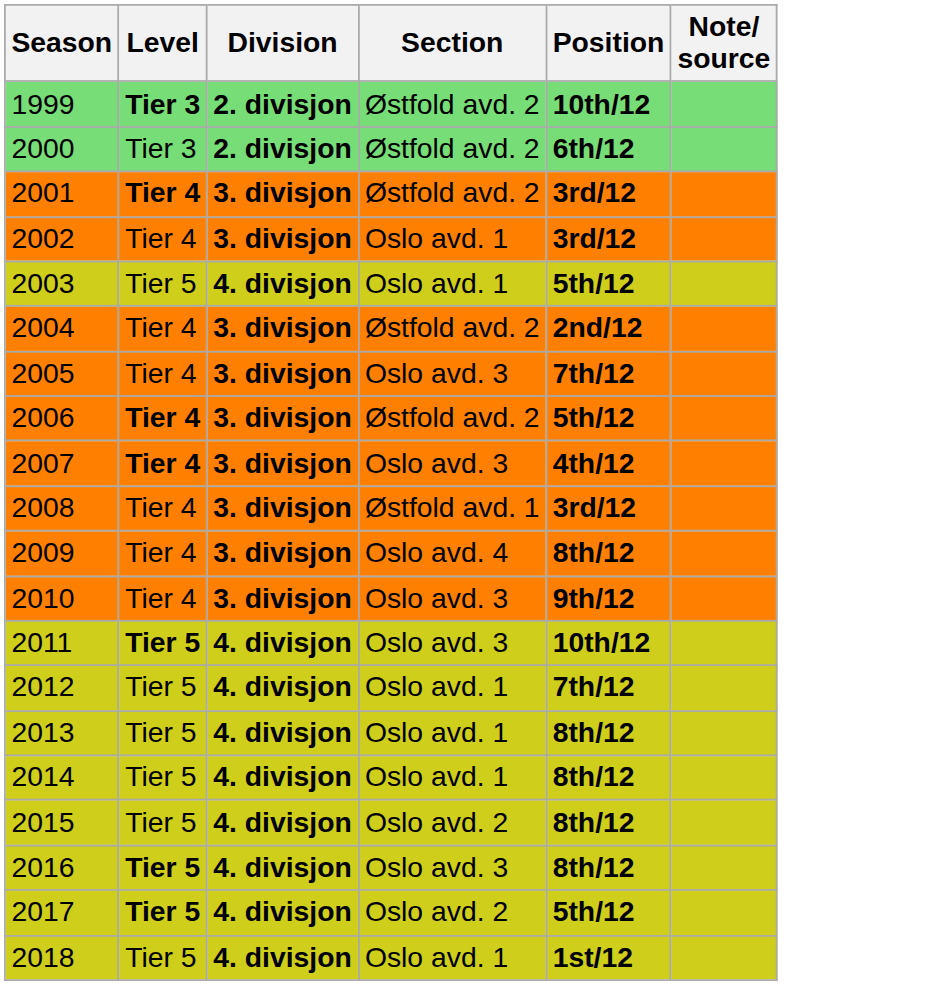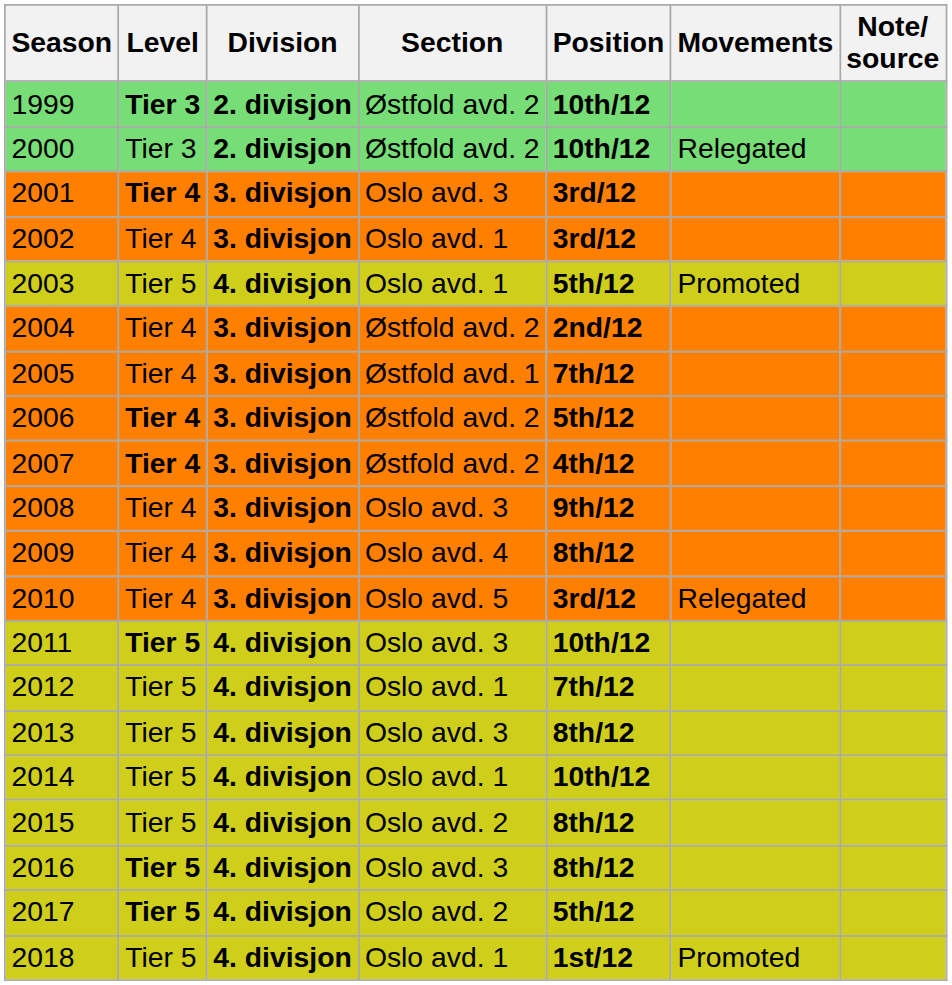 <table class="wikitable">
 <tr style="background:#f0f6fa;">
 <th>Season</th>
 <th>Level</th>
 <th>Division</th>
 <th>Section</th>
 <th>Position</th>
+<th>Movements</th>
 <th>Note/<br>source</th>
 </tr>
 <tr>
 <td style="background:#7d7;">1999</td>
 <td style="background:#7d7;"><strong>Tier 3</strong></td>
 <td style="background:#7d7;"><strong>2. divisjon</strong></td>
 <td style="background:#7d7;">Østfold avd. 2</td>
 <td style="background:#7d7;"><strong>10th/12</strong></td>
 <td style="background:#7d7;"></td>
+<td style="background:#7d7;"></td>
 </tr>
 <tr>
 <td style="background:#7d7;">2000</td>
 <td style="background:#7d7;">Tier 3</td>
 <td style="background:#7d7;"><strong>2. divisjon</strong></td>
 <td style="background:#7d7;">Østfold avd. 2</td>
-<td style="background:#7d7;"><strong>6th/12</strong></td>
+<td style="background:#7d7;"><strong>10th/12</strong></td>
+<td style="background:#7d7;">Relegated</td>
 <td style="background:#7d7;"></td>
 </tr>
 <tr>
 <td style="background:#FF7F00;">2001</td>
 <td style="background:#FF7F00;"><strong>Tier 4</strong></td>
 <td style="background:#FF7F00;"><strong>3. divisjon</strong></td>
-<td style="background:#FF7F00;">Østfold avd. 2</td>
+<td style="background:#FF7F00;">Oslo avd. 3</td>
 <td style="background:#FF7F00;"><strong>3rd/12</strong></td>
+<td style="background:#FF7F00;"></td>
 <td style="background:#FF7F00;"></td>
 </tr>
 <tr>
 <td style="background:#FF7F00;">2002</td>
 <td style="background:#FF7F00;">Tier 4</td>
 <td style="background:#FF7F00;"><strong>3. divisjon</strong></td>
 <td style="background:#FF7F00;">Oslo avd. 1</td>
 <td style="background:#FF7F00;"><strong>3rd/12</strong></td>
 <td style="background:#FF7F00;"></td>
+<td style="background:#FF7F00;"></td>
 </tr>
 <tr>
 <td style="background:#CECE1B;">2003</td>
 <td style="background:#CECE1B;">Tier 5</td>
 <td style="background:#CECE1B;"><strong>4. divisjon</strong></td>
 <td style="background:#CECE1B;">Oslo avd. 1</td>
 <td style="background:#CECE1B;"><strong>5th/12</strong></td>
+<td style="background:#CECE1B;">Promoted</td>
 <td style="background:#CECE1B;"></td>
 </tr>
 <tr>
 <td style="background:#FF7F00;">2004</td>
 <td style="background:#FF7F00;">Tier 4</td>
 <td style="background:#FF7F00;"><strong>3. divisjon</strong></td>
 <td style="background:#FF7F00;">Østfold avd. 2</td>
 <td style="background:#FF7F00;"><strong>2nd/12</strong></td>
 <td style="background:#FF7F00;"></td>
+<td style="background:#FF7F00;"></td>
 </tr>
 <tr>
 <td style="background:#FF7F00;">2005</td>
 <td style="background:#FF7F00;">Tier 4</td>
 <td style="background:#FF7F00;"><strong>3. divisjon</strong></td>
-<td style="background:#FF7F00;">Oslo avd. 3</td>
+<td style="background:#FF7F00;">Østfold avd. 1</td>
 <td style="background:#FF7F00;"><strong>7th/12</strong></td>
+<td style="background:#FF7F00;"></td>
 <td style="background:#FF7F00;"></td>
 </tr>
 <tr>
 <td style="background:#FF7F00;">2006</td>
 <td style="background:#FF7F00;"><strong>Tier 4</strong></td>
 <td style="background:#FF7F00;"><strong>3. divisjon</strong></td>
 <td style="background:#FF7F00;">Østfold avd. 2</td>
 <td style="background:#FF7F00;"><strong>5th/12</strong></td>
 <td style="background:#FF7F00;"></td>
+<td style="background:#FF7F00;"></td>
 </tr>
 <tr>
 <td style="background:#FF7F00;">2007</td>
 <td style="background:#FF7F00;"><strong>Tier 4</strong></td>
 <td style="background:#FF7F00;"><strong>3. divisjon</strong></td>
-<td style="background:#FF7F00;">Oslo avd. 3</td>
+<td style="background:#FF7F00;">Østfold avd. 2</td>
 <td style="background:#FF7F00;"><strong>4th/12</strong></td>
+<td style="background:#FF7F00;"></td>
 <td style="background:#FF7F00;"></td>
 </tr>
 <tr>
 <td style="background:#FF7F00;">2008</td>
 <td style="background:#FF7F00;">Tier 4</td>
 <td style="background:#FF7F00;"><strong>3. divisjon</strong></td>
-<td style="background:#FF7F00;">Østfold avd. 1</td>
-<td style="background:#FF7F00;"><strong>3rd/12</strong></td>
+<td style="background:#FF7F00;">Oslo avd. 3</td>
+<td style="background:#FF7F00;"><strong>9th/12</strong></td>
+<td style="background:#FF7F00;"></td>
 <td style="background:#FF7F00;"></td>
 </tr>
 <tr>
 <td style="background:#FF7F00;">2009</td>
 <td style="background:#FF7F00;">Tier 4</td>
 <td style="background:#FF7F00;"><strong>3. divisjon</strong></td>
 <td style="background:#FF7F00;">Oslo avd. 4</td>
 <td style="background:#FF7F00;"><strong>8th/12</strong></td>
 <td style="background:#FF7F00;"></td>
+<td style="background:#FF7F00;"></td>
 </tr>
 <tr>
 <td style="background:#FF7F00;">2010</td>
 <td style="background:#FF7F00;">Tier 4</td>
 <td style="background:#FF7F00;"><strong>3. divisjon</strong></td>
-<td style="background:#FF7F00;">Oslo avd. 3</td>
-<td style="background:#FF7F00;"><strong>9th/12</strong></td>
+<td style="background:#FF7F00;">Oslo avd. 5</td>
+<td style="background:#FF7F00;"><strong>3rd/12</strong></td>
+<td style="background:#FF7F00;">Relegated</td>
 <td style="background:#FF7F00;"></td>
 </tr>
 <tr>
 <td style="background:#CECE1B;">2011</td>
 <td style="background:#CECE1B;"><strong>Tier 5</strong></td>
 <td style="background:#CECE1B;"><strong>4. divisjon</strong></td>
 <td style="background:#CECE1B;">Oslo avd. 3</td>
 <td style="background:#CECE1B;"><strong>10th/12</strong></td>
 <td style="background:#CECE1B;"></td>
+<td style="background:#CECE1B;"></td>
 </tr>
 <tr>
 <td style="background:#CECE1B;">2012</td>
 <td style="background:#CECE1B;">Tier 5</td>
 <td style="background:#CECE1B;"><strong>4. divisjon</strong></td>
 <td style="background:#CECE1B;">Oslo avd. 1</td>
 <td style="background:#CECE1B;"><strong>7th/12</strong></td>
 <td style="background:#CECE1B;"></td>
+<td style="background:#CECE1B;"></td>
 </tr>
 <tr>
 <td style="background:#CECE1B;">2013</td>
 <td style="background:#CECE1B;">Tier 5</td>
 <td style="background:#CECE1B;"><strong>4. divisjon</strong></td>
-<td style="background:#CECE1B;">Oslo avd. 1</td>
+<td style="background:#CECE1B;">Oslo avd. 3</td>
 <td style="background:#CECE1B;"><strong>8th/12</strong></td>
+<td style="background:#CECE1B;"></td>
 <td style="background:#CECE1B;"></td>
 </tr>
 <tr>
 <td style="background:#CECE1B;">2014</td>
 <td style="background:#CECE1B;">Tier 5</td>
 <td style="background:#CECE1B;"><strong>4. divisjon</strong></td>
 <td style="background:#CECE1B;">Oslo avd. 1</td>
-<td style="background:#CECE1B;"><strong>8th/12</strong></td>
+<td style="background:#CECE1B;"><strong>10th/12</strong></td>
+<td style="background:#CECE1B;"></td>
 <td style="background:#CECE1B;"></td>
 </tr>
 <tr>
 <td style="background:#CECE1B;">2015</td>
 <td style="background:#CECE1B;">Tier 5</td>
 <td style="background:#CECE1B;"><strong>4. divisjon</strong></td>
 <td style="background:#CECE1B;">Oslo avd. 2</td>
 <td style="background:#CECE1B;"><strong>8th/12</strong></td>
 <td style="background:#CECE1B;"></td>
+<td style="background:#CECE1B;"></td>
 </tr>
 <tr>
 <td style="background:#CECE1B;">2016</td>
 <td style="background:#CECE1B;"><strong>Tier 5</strong></td>
 <td style="background:#CECE1B;"><strong>4. divisjon</strong></td>
 <td style="background:#CECE1B;">Oslo avd. 3</td>
 <td style="background:#CECE1B;"><strong>8th/12</strong></td>
+<td style="background:#CECE1B;"></td>
 <td style="background:#CECE1B;"></td>
 </tr>
 <tr>
 <td style="background:#CECE1B;">2017</td>
 <td style="background:#CECE1B;"><strong>Tier 5</strong></td>
 <td style="background:#CECE1B;"><strong>4. divisjon</strong></td>
 <td style="background:#CECE1B;">Oslo avd. 2</td>
 <td style="background:#CECE1B;"><strong>5th/12</strong></td>
 <td style="background:#CECE1B;"></td>
+<td style="background:#CECE1B;"></td>
 </tr>
 <tr>
 <td style="background:#CECE1B;">2018</td>
 <td style="background:#CECE1B;">Tier 5</td>
 <td style="background:#CECE1B;"><strong>4. divisjon</strong></td>
 <td style="background:#CECE1B;">Oslo avd. 1</td>
 <td style="background:#CECE1B;"><strong>1st/12</strong></td>
+<td style="background:#CECE1B;">Promoted</td>
 <td style="background:#CECE1B;"></td>
 </tr>
 </table>
